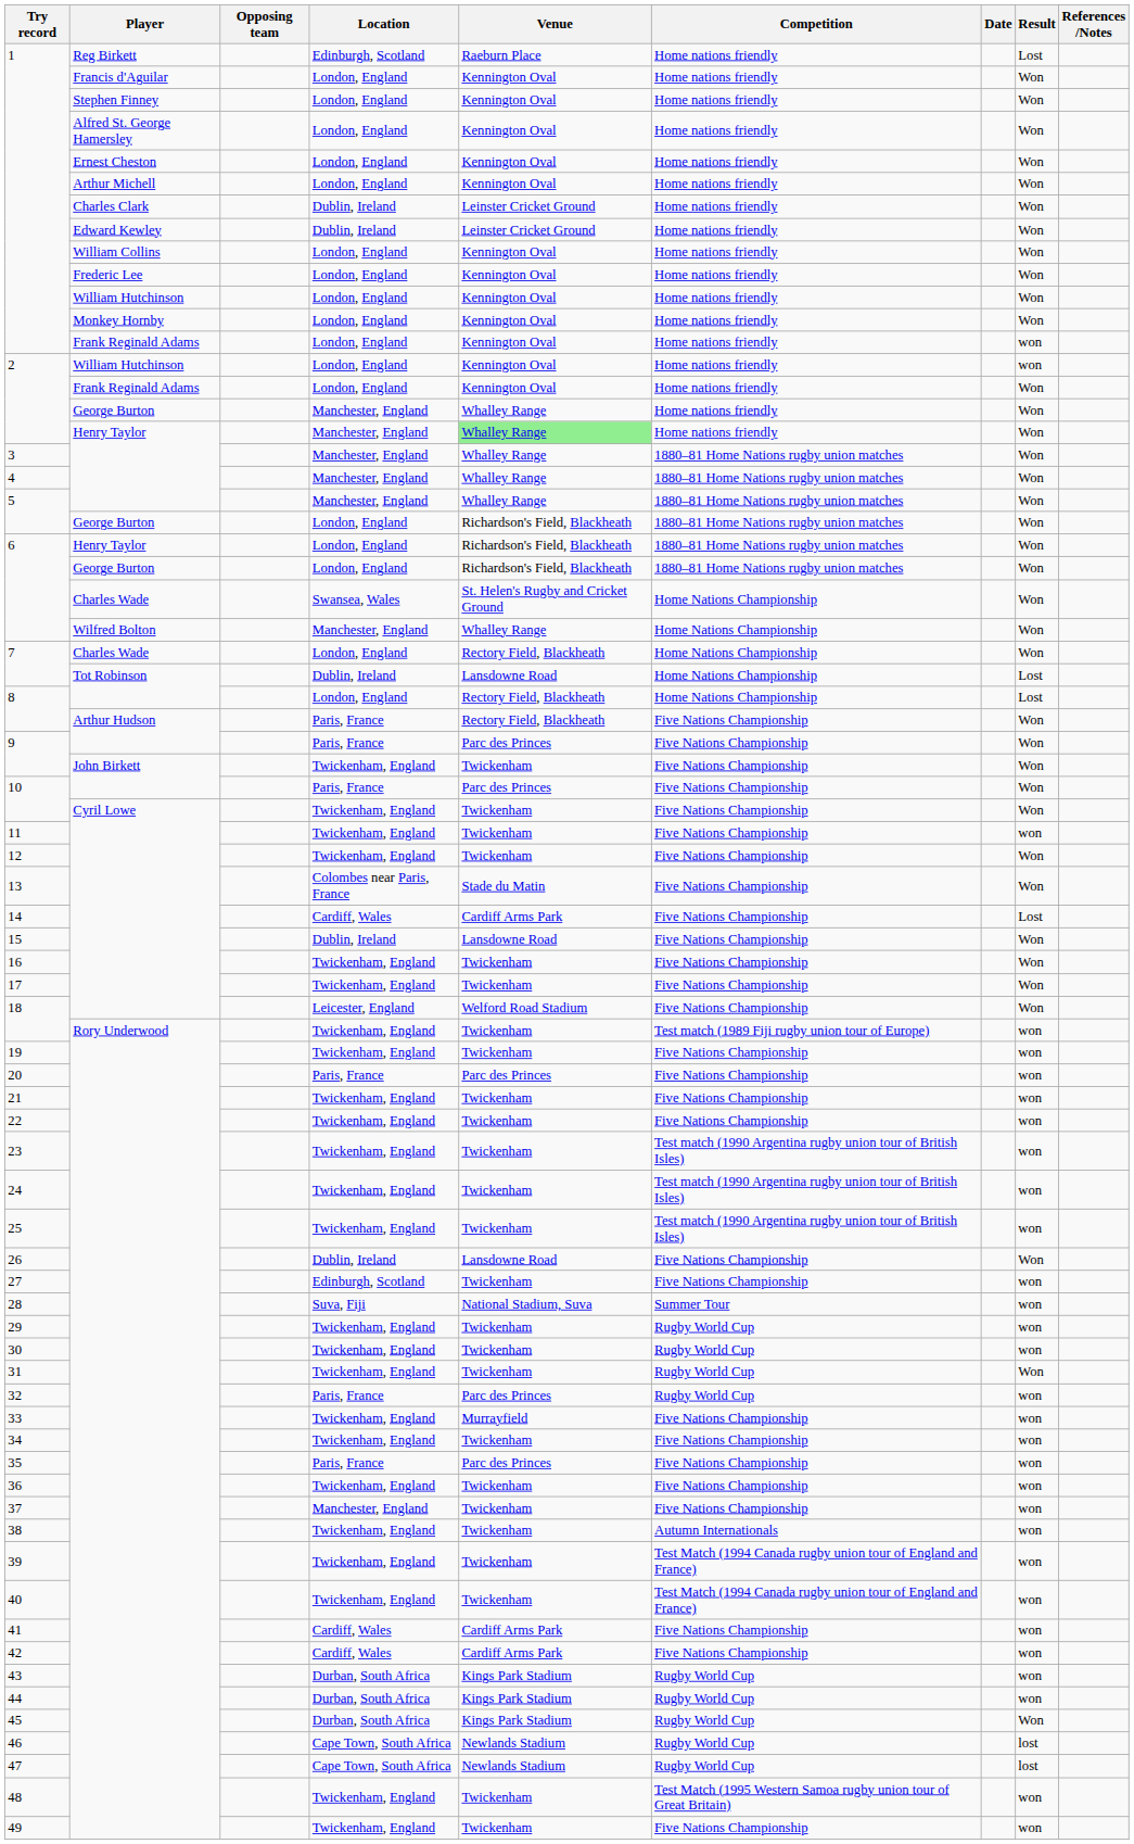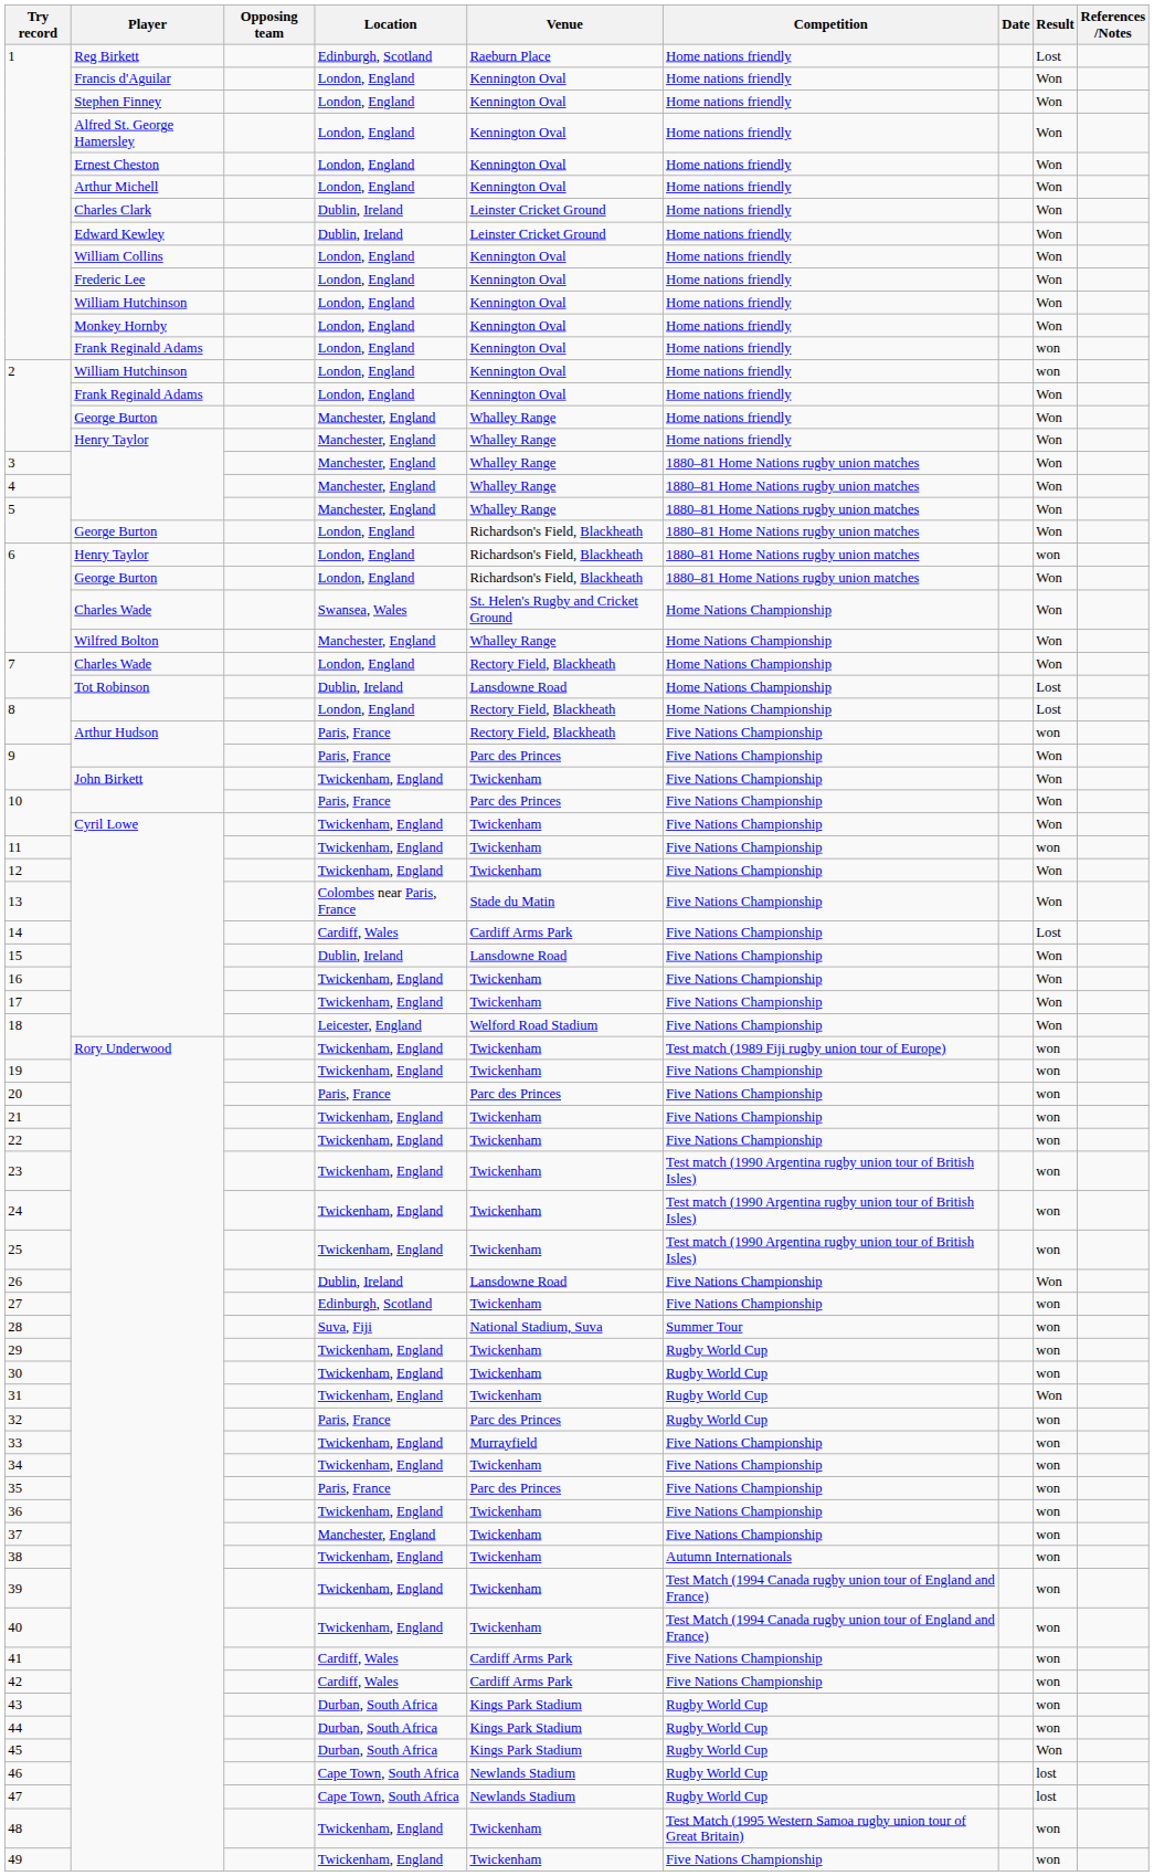 <table class="wikitable" style="font-size:95%">
 <tr>
 <th>Try record</th>
 <th>Player</th>
 <th>Opposing team</th>
 <th>Location</th>
 <th>Venue</th>
 <th>Competition</th>
 <th>Date</th>
 <th>Result</th>
 <th>References<br>/Notes</th>
 </tr>
 <tr>
 <td rowspan="13" style="vertical-align:top;">1</td>
 <td><a href='#'>Reg Birkett</a></td>
 <td></td>
 <td><a href='#'>Edinburgh</a>, <a href='#'>Scotland</a></td>
 <td><a href='#'>Raeburn Place</a></td>
 <td><a href='#'>Home nations friendly</a></td>
 <td></td>
 <td>Lost</td>
 <td></td>
 </tr>
 <tr>
 <td><a href='#'>Francis d'Aguilar</a></td>
 <td></td>
 <td><a href='#'>London</a>, <a href='#'>England</a></td>
 <td><a href='#'>Kennington Oval</a></td>
 <td><a href='#'>Home nations friendly</a></td>
 <td></td>
 <td>Won</td>
 <td></td>
 </tr>
 <tr>
 <td><a href='#'>Stephen Finney</a></td>
 <td></td>
 <td><a href='#'>London</a>, <a href='#'>England</a></td>
 <td><a href='#'>Kennington Oval</a></td>
 <td><a href='#'>Home nations friendly</a></td>
 <td></td>
 <td>Won</td>
 <td></td>
 </tr>
 <tr>
 <td><a href='#'>Alfred St. George Hamersley</a></td>
 <td></td>
 <td><a href='#'>London</a>, <a href='#'>England</a></td>
 <td><a href='#'>Kennington Oval</a></td>
 <td><a href='#'>Home nations friendly</a></td>
 <td></td>
 <td>Won</td>
 <td></td>
 </tr>
 <tr>
 <td><a href='#'>Ernest Cheston</a></td>
 <td></td>
 <td><a href='#'>London</a>, <a href='#'>England</a></td>
 <td><a href='#'>Kennington Oval</a></td>
 <td><a href='#'>Home nations friendly</a></td>
 <td></td>
 <td>Won</td>
 <td></td>
 </tr>
 <tr>
 <td><a href='#'>Arthur Michell</a></td>
 <td></td>
 <td><a href='#'>London</a>, <a href='#'>England</a></td>
 <td><a href='#'>Kennington Oval</a></td>
 <td><a href='#'>Home nations friendly</a></td>
 <td></td>
 <td>Won</td>
 <td></td>
 </tr>
 <tr>
 <td><a href='#'>Charles Clark</a></td>
 <td></td>
 <td><a href='#'>Dublin</a>, <a href='#'>Ireland</a></td>
 <td><a href='#'>Leinster Cricket Ground</a></td>
 <td><a href='#'>Home nations friendly</a></td>
 <td></td>
 <td>Won</td>
 <td></td>
 </tr>
 <tr>
 <td><a href='#'>Edward Kewley</a></td>
 <td></td>
 <td><a href='#'>Dublin</a>, <a href='#'>Ireland</a></td>
 <td><a href='#'>Leinster Cricket Ground</a></td>
 <td><a href='#'>Home nations friendly</a></td>
 <td></td>
 <td>Won</td>
 <td></td>
 </tr>
 <tr>
 <td><a href='#'>William Collins</a></td>
 <td></td>
 <td><a href='#'>London</a>, <a href='#'>England</a></td>
 <td><a href='#'>Kennington Oval</a></td>
 <td><a href='#'>Home nations friendly</a></td>
 <td></td>
 <td>Won</td>
 <td></td>
 </tr>
 <tr>
 <td><a href='#'>Frederic Lee</a></td>
 <td></td>
 <td><a href='#'>London</a>, <a href='#'>England</a></td>
 <td><a href='#'>Kennington Oval</a></td>
 <td><a href='#'>Home nations friendly</a></td>
 <td></td>
 <td>Won</td>
 <td></td>
 </tr>
 <tr>
 <td><a href='#'>William Hutchinson</a></td>
 <td></td>
 <td><a href='#'>London</a>, <a href='#'>England</a></td>
 <td><a href='#'>Kennington Oval</a></td>
 <td><a href='#'>Home nations friendly</a></td>
 <td></td>
 <td>Won</td>
 <td></td>
 </tr>
 <tr>
 <td><a href='#'>Monkey Hornby</a></td>
 <td></td>
 <td><a href='#'>London</a>, <a href='#'>England</a></td>
 <td><a href='#'>Kennington Oval</a></td>
 <td><a href='#'>Home nations friendly</a></td>
 <td></td>
 <td>Won</td>
 <td></td>
 </tr>
 <tr>
 <td><a href='#'>Frank Reginald Adams</a></td>
 <td></td>
 <td><a href='#'>London</a>, <a href='#'>England</a></td>
 <td><a href='#'>Kennington Oval</a></td>
 <td><a href='#'>Home nations friendly</a></td>
 <td></td>
 <td>won</td>
 <td></td>
 </tr>
 <tr>
 <td rowspan="4" style="vertical-align:top;">2</td>
 <td><a href='#'>William Hutchinson</a></td>
 <td></td>
 <td><a href='#'>London</a>, <a href='#'>England</a></td>
 <td><a href='#'>Kennington Oval</a></td>
 <td><a href='#'>Home nations friendly</a></td>
 <td></td>
 <td>won</td>
 <td></td>
 </tr>
 <tr>
 <td><a href='#'>Frank Reginald Adams</a></td>
 <td></td>
 <td><a href='#'>London</a>, <a href='#'>England</a></td>
 <td><a href='#'>Kennington Oval</a></td>
 <td><a href='#'>Home nations friendly</a></td>
 <td></td>
 <td>Won</td>
 <td></td>
 </tr>
 <tr>
 <td><a href='#'>George Burton</a></td>
 <td></td>
 <td><a href='#'>Manchester</a>, <a href='#'>England</a></td>
 <td><a href='#'>Whalley Range</a></td>
 <td><a href='#'>Home nations friendly</a></td>
 <td></td>
 <td>Won</td>
 <td></td>
 </tr>
 <tr>
 <td rowspan="4" style="vertical-align:top;"><a href='#'>Henry Taylor</a></td>
 <td></td>
 <td><a href='#'>Manchester</a>, <a href='#'>England</a></td>
-<td style="background: lightgreen;"><a href='#'>Whalley Range</a></td>
+<td><a href='#'>Whalley Range</a></td>
 <td><a href='#'>Home nations friendly</a></td>
 <td></td>
 <td>Won</td>
 <td></td>
 </tr>
 <tr>
 <td>3</td>
 <td></td>
 <td><a href='#'>Manchester</a>, <a href='#'>England</a></td>
 <td><a href='#'>Whalley Range</a></td>
 <td><a href='#'>1880–81 Home Nations rugby union matches</a></td>
 <td></td>
 <td>Won</td>
 <td></td>
 </tr>
 <tr>
 <td>4</td>
 <td></td>
 <td><a href='#'>Manchester</a>, <a href='#'>England</a></td>
 <td><a href='#'>Whalley Range</a></td>
 <td><a href='#'>1880–81 Home Nations rugby union matches</a></td>
 <td></td>
 <td>Won</td>
 <td></td>
 </tr>
 <tr>
 <td rowspan="2" style="vertical-align:top;">5</td>
 <td></td>
 <td><a href='#'>Manchester</a>, <a href='#'>England</a></td>
 <td><a href='#'>Whalley Range</a></td>
 <td><a href='#'>1880–81 Home Nations rugby union matches</a></td>
 <td></td>
 <td>Won</td>
 <td></td>
 </tr>
 <tr>
 <td><a href='#'>George Burton</a></td>
 <td></td>
 <td><a href='#'>London</a>, <a href='#'>England</a></td>
 <td>Richardson's Field, <a href='#'>Blackheath</a></td>
 <td><a href='#'>1880–81 Home Nations rugby union matches</a></td>
 <td></td>
 <td>Won</td>
 <td></td>
 </tr>
 <tr>
 <td rowspan="4" style="vertical-align:top;">6</td>
 <td><a href='#'>Henry Taylor</a></td>
 <td></td>
 <td><a href='#'>London</a>, <a href='#'>England</a></td>
 <td>Richardson's Field, <a href='#'>Blackheath</a></td>
 <td><a href='#'>1880–81 Home Nations rugby union matches</a></td>
 <td></td>
-<td>Won</td>
+<td>won</td>
 <td></td>
 </tr>
 <tr>
 <td><a href='#'>George Burton</a></td>
 <td></td>
 <td><a href='#'>London</a>, <a href='#'>England</a></td>
 <td>Richardson's Field, <a href='#'>Blackheath</a></td>
 <td><a href='#'>1880–81 Home Nations rugby union matches</a></td>
 <td></td>
 <td>Won</td>
 <td></td>
 </tr>
 <tr>
 <td><a href='#'>Charles Wade</a></td>
 <td></td>
 <td><a href='#'>Swansea</a>, <a href='#'>Wales</a></td>
 <td><a href='#'>St. Helen's Rugby and Cricket Ground</a></td>
 <td><a href='#'>Home Nations Championship</a></td>
 <td></td>
 <td>Won</td>
 <td></td>
 </tr>
 <tr>
 <td><a href='#'>Wilfred Bolton</a></td>
 <td></td>
 <td><a href='#'>Manchester</a>, <a href='#'>England</a></td>
 <td><a href='#'>Whalley Range</a></td>
 <td><a href='#'>Home Nations Championship</a></td>
 <td></td>
 <td>Won</td>
 <td></td>
 </tr>
 <tr>
 <td rowspan="2" style="vertical-align:top;">7</td>
 <td><a href='#'>Charles Wade</a></td>
 <td></td>
 <td><a href='#'>London</a>, <a href='#'>England</a></td>
 <td><a href='#'>Rectory Field</a>, <a href='#'>Blackheath</a></td>
 <td><a href='#'>Home Nations Championship</a></td>
 <td></td>
 <td>Won</td>
 <td></td>
 </tr>
 <tr>
 <td rowspan="2" style="vertical-align:top;"><a href='#'>Tot Robinson</a></td>
 <td></td>
 <td><a href='#'>Dublin</a>, <a href='#'>Ireland</a></td>
 <td><a href='#'>Lansdowne Road</a></td>
 <td><a href='#'>Home Nations Championship</a></td>
 <td></td>
 <td>Lost</td>
 <td></td>
 </tr>
 <tr>
 <td rowspan="2" style="vertical-align:top;">8</td>
 <td></td>
 <td><a href='#'>London</a>, <a href='#'>England</a></td>
 <td><a href='#'>Rectory Field</a>, <a href='#'>Blackheath</a></td>
 <td><a href='#'>Home Nations Championship</a></td>
 <td></td>
 <td>Lost</td>
 <td></td>
 </tr>
 <tr>
 <td rowspan="2" style="vertical-align:top;"><a href='#'>Arthur Hudson</a></td>
 <td></td>
 <td><a href='#'>Paris</a>, <a href='#'>France</a></td>
 <td><a href='#'>Rectory Field</a>, <a href='#'>Blackheath</a></td>
 <td><a href='#'>Five Nations Championship</a></td>
 <td></td>
-<td>Won</td>
+<td>won</td>
 <td></td>
 </tr>
 <tr>
 <td rowspan="2" style="vertical-align:top;">9</td>
 <td></td>
 <td><a href='#'>Paris</a>, <a href='#'>France</a></td>
 <td><a href='#'>Parc des Princes</a></td>
 <td><a href='#'>Five Nations Championship</a></td>
 <td></td>
 <td>Won</td>
 <td></td>
 </tr>
 <tr>
 <td rowspan="2" style="vertical-align:top;"><a href='#'>John Birkett</a></td>
 <td></td>
 <td><a href='#'>Twickenham</a>, <a href='#'>England</a></td>
 <td><a href='#'>Twickenham</a></td>
 <td><a href='#'>Five Nations Championship</a></td>
 <td></td>
 <td>Won</td>
 <td></td>
 </tr>
 <tr>
 <td rowspan="2" style="vertical-align:top;">10</td>
 <td></td>
 <td><a href='#'>Paris</a>, <a href='#'>France</a></td>
 <td><a href='#'>Parc des Princes</a></td>
 <td><a href='#'>Five Nations Championship</a></td>
 <td></td>
 <td>Won</td>
 <td></td>
 </tr>
 <tr>
 <td rowspan="9" style="vertical-align:top;"><a href='#'>Cyril Lowe</a></td>
 <td></td>
 <td><a href='#'>Twickenham</a>, <a href='#'>England</a></td>
 <td><a href='#'>Twickenham</a></td>
 <td><a href='#'>Five Nations Championship</a></td>
 <td></td>
 <td>Won</td>
 <td></td>
 </tr>
 <tr>
 <td>11</td>
 <td></td>
 <td><a href='#'>Twickenham</a>, <a href='#'>England</a></td>
 <td><a href='#'>Twickenham</a></td>
 <td><a href='#'>Five Nations Championship</a></td>
 <td></td>
 <td>won</td>
 <td></td>
 </tr>
 <tr>
 <td>12</td>
 <td></td>
 <td><a href='#'>Twickenham</a>, <a href='#'>England</a></td>
 <td><a href='#'>Twickenham</a></td>
 <td><a href='#'>Five Nations Championship</a></td>
 <td></td>
 <td>Won</td>
 <td></td>
 </tr>
 <tr>
 <td>13</td>
 <td></td>
 <td><a href='#'>Colombes</a> near <a href='#'>Paris</a>, <a href='#'>France</a></td>
 <td><a href='#'>Stade du Matin</a></td>
 <td><a href='#'>Five Nations Championship</a></td>
 <td></td>
 <td>Won</td>
 <td></td>
 </tr>
 <tr>
 <td>14</td>
 <td></td>
 <td><a href='#'>Cardiff</a>, <a href='#'>Wales</a></td>
 <td><a href='#'>Cardiff Arms Park</a></td>
 <td><a href='#'>Five Nations Championship</a></td>
 <td></td>
 <td>Lost</td>
 <td></td>
 </tr>
 <tr>
 <td>15</td>
 <td></td>
 <td><a href='#'>Dublin</a>, <a href='#'>Ireland</a></td>
 <td><a href='#'>Lansdowne Road</a></td>
 <td><a href='#'>Five Nations Championship</a></td>
 <td></td>
 <td>Won</td>
 <td></td>
 </tr>
 <tr>
 <td>16</td>
 <td></td>
 <td><a href='#'>Twickenham</a>, <a href='#'>England</a></td>
 <td><a href='#'>Twickenham</a></td>
 <td><a href='#'>Five Nations Championship</a></td>
 <td></td>
 <td>Won</td>
 <td></td>
 </tr>
 <tr>
 <td>17</td>
 <td></td>
 <td><a href='#'>Twickenham</a>, <a href='#'>England</a></td>
 <td><a href='#'>Twickenham</a></td>
 <td><a href='#'>Five Nations Championship</a></td>
 <td></td>
 <td>Won</td>
 <td></td>
 </tr>
 <tr>
 <td rowspan="2" style="vertical-align:top;">18</td>
 <td></td>
 <td><a href='#'>Leicester</a>, <a href='#'>England</a></td>
 <td><a href='#'>Welford Road Stadium</a></td>
 <td><a href='#'>Five Nations Championship</a></td>
 <td></td>
 <td>Won</td>
 <td></td>
 </tr>
 <tr>
 <td rowspan="32" style="vertical-align:top;"><a href='#'>Rory Underwood</a></td>
 <td></td>
 <td><a href='#'>Twickenham</a>, <a href='#'>England</a></td>
 <td><a href='#'>Twickenham</a></td>
 <td><a href='#'>Test match (1989 Fiji rugby union tour of Europe)</a></td>
 <td></td>
 <td>won</td>
 <td></td>
 </tr>
 <tr>
 <td>19</td>
 <td></td>
 <td><a href='#'>Twickenham</a>, <a href='#'>England</a></td>
 <td><a href='#'>Twickenham</a></td>
 <td><a href='#'>Five Nations Championship</a></td>
 <td></td>
 <td>won</td>
 <td></td>
 </tr>
 <tr>
 <td>20</td>
 <td></td>
 <td><a href='#'>Paris</a>, <a href='#'>France</a></td>
 <td><a href='#'>Parc des Princes</a></td>
 <td><a href='#'>Five Nations Championship</a></td>
 <td></td>
 <td>won</td>
 <td></td>
 </tr>
 <tr>
 <td>21</td>
 <td></td>
 <td><a href='#'>Twickenham</a>, <a href='#'>England</a></td>
 <td><a href='#'>Twickenham</a></td>
 <td><a href='#'>Five Nations Championship</a></td>
 <td></td>
 <td>won</td>
 <td></td>
 </tr>
 <tr>
 <td>22</td>
 <td></td>
 <td><a href='#'>Twickenham</a>, <a href='#'>England</a></td>
 <td><a href='#'>Twickenham</a></td>
 <td><a href='#'>Five Nations Championship</a></td>
 <td></td>
 <td>won</td>
 <td></td>
 </tr>
 <tr>
 <td>23</td>
 <td></td>
 <td><a href='#'>Twickenham</a>, <a href='#'>England</a></td>
 <td><a href='#'>Twickenham</a></td>
 <td><a href='#'>Test match (1990 Argentina rugby union tour of British Isles)</a></td>
 <td></td>
 <td>won</td>
 <td></td>
 </tr>
 <tr>
 <td>24</td>
 <td></td>
 <td><a href='#'>Twickenham</a>, <a href='#'>England</a></td>
 <td><a href='#'>Twickenham</a></td>
 <td><a href='#'>Test match (1990 Argentina rugby union tour of British Isles)</a></td>
 <td></td>
 <td>won</td>
 <td></td>
 </tr>
 <tr>
 <td>25</td>
 <td></td>
 <td><a href='#'>Twickenham</a>, <a href='#'>England</a></td>
 <td><a href='#'>Twickenham</a></td>
 <td><a href='#'>Test match (1990 Argentina rugby union tour of British Isles)</a></td>
 <td></td>
 <td>won</td>
 <td></td>
 </tr>
 <tr>
 <td>26</td>
 <td></td>
 <td><a href='#'>Dublin</a>, <a href='#'>Ireland</a></td>
 <td><a href='#'>Lansdowne Road</a></td>
 <td><a href='#'>Five Nations Championship</a></td>
 <td></td>
 <td>Won</td>
 <td></td>
 </tr>
 <tr>
 <td>27</td>
 <td></td>
 <td><a href='#'>Edinburgh</a>, <a href='#'>Scotland</a></td>
 <td><a href='#'>Twickenham</a></td>
 <td><a href='#'>Five Nations Championship</a></td>
 <td></td>
 <td>won</td>
 <td></td>
 </tr>
 <tr>
 <td>28</td>
 <td></td>
 <td><a href='#'>Suva</a>, <a href='#'>Fiji</a></td>
 <td><a href='#'>National Stadium, Suva</a></td>
 <td><a href='#'>Summer Tour</a></td>
 <td></td>
 <td>won</td>
 <td></td>
 </tr>
 <tr>
 <td>29</td>
 <td></td>
 <td><a href='#'>Twickenham</a>, <a href='#'>England</a></td>
 <td><a href='#'>Twickenham</a></td>
 <td><a href='#'>Rugby World Cup</a></td>
 <td></td>
 <td>won</td>
 <td></td>
 </tr>
 <tr>
 <td>30</td>
 <td></td>
 <td><a href='#'>Twickenham</a>, <a href='#'>England</a></td>
 <td><a href='#'>Twickenham</a></td>
 <td><a href='#'>Rugby World Cup</a></td>
 <td></td>
 <td>won</td>
 <td></td>
 </tr>
 <tr>
 <td>31</td>
 <td></td>
 <td><a href='#'>Twickenham</a>, <a href='#'>England</a></td>
 <td><a href='#'>Twickenham</a></td>
 <td><a href='#'>Rugby World Cup</a></td>
 <td></td>
 <td>Won</td>
 <td></td>
 </tr>
 <tr>
 <td>32</td>
 <td></td>
 <td><a href='#'>Paris</a>, <a href='#'>France</a></td>
 <td><a href='#'>Parc des Princes</a></td>
 <td><a href='#'>Rugby World Cup</a></td>
 <td></td>
 <td>won</td>
 <td></td>
 </tr>
 <tr>
 <td>33</td>
 <td></td>
 <td><a href='#'>Twickenham</a>, <a href='#'>England</a></td>
 <td><a href='#'>Murrayfield</a></td>
 <td><a href='#'>Five Nations Championship</a></td>
 <td></td>
 <td>won</td>
 <td></td>
 </tr>
 <tr>
 <td>34</td>
 <td></td>
 <td><a href='#'>Twickenham</a>, <a href='#'>England</a></td>
 <td><a href='#'>Twickenham</a></td>
 <td><a href='#'>Five Nations Championship</a></td>
 <td></td>
 <td>won</td>
 <td></td>
 </tr>
 <tr>
 <td>35</td>
 <td></td>
 <td><a href='#'>Paris</a>, <a href='#'>France</a></td>
 <td><a href='#'>Parc des Princes</a></td>
 <td><a href='#'>Five Nations Championship</a></td>
 <td></td>
 <td>won</td>
 <td></td>
 </tr>
 <tr>
 <td>36</td>
 <td></td>
 <td><a href='#'>Twickenham</a>, <a href='#'>England</a></td>
 <td><a href='#'>Twickenham</a></td>
 <td><a href='#'>Five Nations Championship</a></td>
 <td></td>
 <td>won</td>
 <td></td>
 </tr>
 <tr>
 <td>37</td>
 <td></td>
 <td><a href='#'>Manchester</a>, <a href='#'>England</a></td>
 <td><a href='#'>Twickenham</a></td>
 <td><a href='#'>Five Nations Championship</a></td>
 <td></td>
 <td>won</td>
 <td></td>
 </tr>
 <tr>
 <td>38</td>
 <td></td>
 <td><a href='#'>Twickenham</a>, <a href='#'>England</a></td>
 <td><a href='#'>Twickenham</a></td>
 <td><a href='#'>Autumn Internationals</a></td>
 <td></td>
 <td>won</td>
 <td></td>
 </tr>
 <tr>
 <td>39</td>
 <td></td>
 <td><a href='#'>Twickenham</a>, <a href='#'>England</a></td>
 <td><a href='#'>Twickenham</a></td>
 <td><a href='#'>Test Match (1994 Canada rugby union tour of England and France)</a></td>
 <td></td>
 <td>won</td>
 <td></td>
 </tr>
 <tr>
 <td>40</td>
 <td></td>
 <td><a href='#'>Twickenham</a>, <a href='#'>England</a></td>
 <td><a href='#'>Twickenham</a></td>
 <td><a href='#'>Test Match (1994 Canada rugby union tour of England and France)</a></td>
 <td></td>
 <td>won</td>
 <td></td>
 </tr>
 <tr>
 <td>41</td>
 <td></td>
 <td><a href='#'>Cardiff</a>, <a href='#'>Wales</a></td>
 <td><a href='#'>Cardiff Arms Park</a></td>
 <td><a href='#'>Five Nations Championship</a></td>
 <td></td>
 <td>won</td>
 <td></td>
 </tr>
 <tr>
 <td>42</td>
 <td></td>
 <td><a href='#'>Cardiff</a>, <a href='#'>Wales</a></td>
 <td><a href='#'>Cardiff Arms Park</a></td>
 <td><a href='#'>Five Nations Championship</a></td>
 <td></td>
 <td>won</td>
 <td></td>
 </tr>
 <tr>
 <td>43</td>
 <td></td>
 <td><a href='#'>Durban</a>, <a href='#'>South Africa</a></td>
 <td><a href='#'>Kings Park Stadium</a></td>
 <td><a href='#'>Rugby World Cup</a></td>
 <td></td>
 <td>won</td>
 <td></td>
 </tr>
 <tr>
 <td>44</td>
 <td></td>
 <td><a href='#'>Durban</a>, <a href='#'>South Africa</a></td>
 <td><a href='#'>Kings Park Stadium</a></td>
 <td><a href='#'>Rugby World Cup</a></td>
 <td></td>
 <td>won</td>
 <td></td>
 </tr>
 <tr>
 <td>45</td>
 <td></td>
 <td><a href='#'>Durban</a>, <a href='#'>South Africa</a></td>
 <td><a href='#'>Kings Park Stadium</a></td>
 <td><a href='#'>Rugby World Cup</a></td>
 <td></td>
 <td>Won</td>
 <td></td>
 </tr>
 <tr>
 <td>46</td>
 <td></td>
 <td><a href='#'>Cape Town</a>, <a href='#'>South Africa</a></td>
 <td><a href='#'>Newlands Stadium</a></td>
 <td><a href='#'>Rugby World Cup</a></td>
 <td></td>
 <td>lost</td>
 <td></td>
 </tr>
 <tr>
 <td>47</td>
 <td></td>
 <td><a href='#'>Cape Town</a>, <a href='#'>South Africa</a></td>
 <td><a href='#'>Newlands Stadium</a></td>
 <td><a href='#'>Rugby World Cup</a></td>
 <td></td>
 <td>lost</td>
 <td></td>
 </tr>
 <tr>
 <td>48</td>
 <td></td>
 <td><a href='#'>Twickenham</a>, <a href='#'>England</a></td>
 <td><a href='#'>Twickenham</a></td>
 <td><a href='#'>Test Match (1995 Western Samoa rugby union tour of Great Britain)</a></td>
 <td></td>
 <td>won</td>
 <td></td>
 </tr>
 <tr>
 <td>49</td>
 <td></td>
 <td><a href='#'>Twickenham</a>, <a href='#'>England</a></td>
 <td><a href='#'>Twickenham</a></td>
 <td><a href='#'>Five Nations Championship</a></td>
 <td></td>
 <td>won</td>
 <td></td>
 </tr>
 </table>
